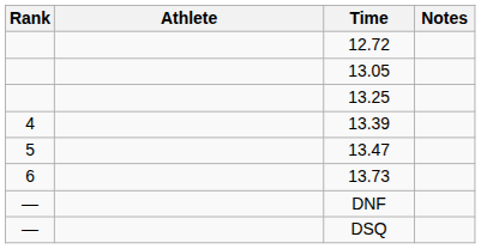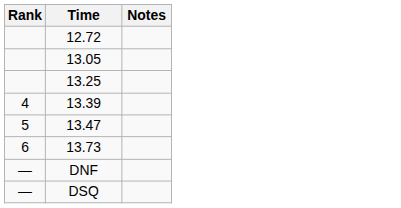 <table class="wikitable" style="text-align:center">
 <tr>
 <th width=40>Rank</th>
-<th width=250>Athlete</th>
 <th width=80>Time</th>
 <th width=50>Notes</th>
 </tr>
 <tr>
 <td></td>
-<td align=left></td>
 <td>12.72</td>
 <td></td>
 </tr>
 <tr>
 <td></td>
-<td align=left></td>
 <td>13.05</td>
 <td></td>
 </tr>
 <tr>
 <td></td>
-<td align=left></td>
 <td>13.25</td>
 <td></td>
 </tr>
 <tr>
 <td>4</td>
-<td align=left></td>
 <td>13.39</td>
 <td></td>
 </tr>
 <tr>
 <td>5</td>
-<td align=left></td>
 <td>13.47</td>
 <td></td>
 </tr>
 <tr>
 <td>6</td>
-<td align=left></td>
 <td>13.73</td>
 <td></td>
 </tr>
 <tr>
 <td>—</td>
-<td align=left></td>
 <td>DNF</td>
 <td></td>
 </tr>
 <tr>
 <td>—</td>
-<td align=left></td>
 <td>DSQ</td>
 <td></td>
 </tr>
 </table>
